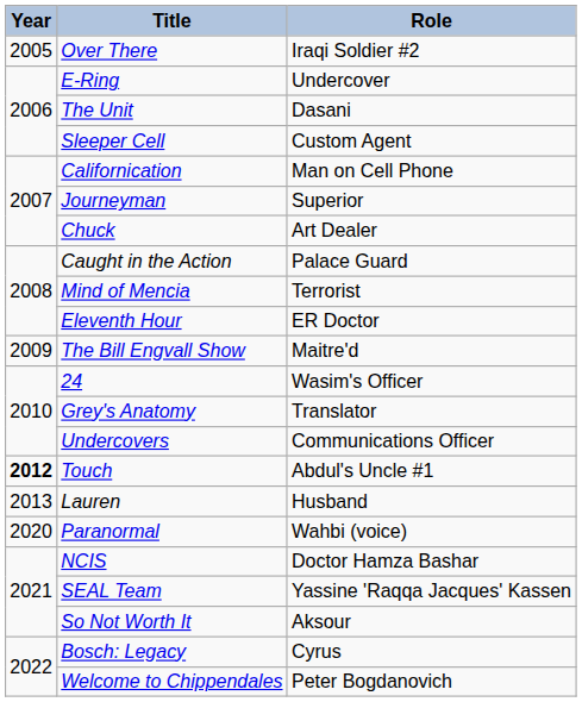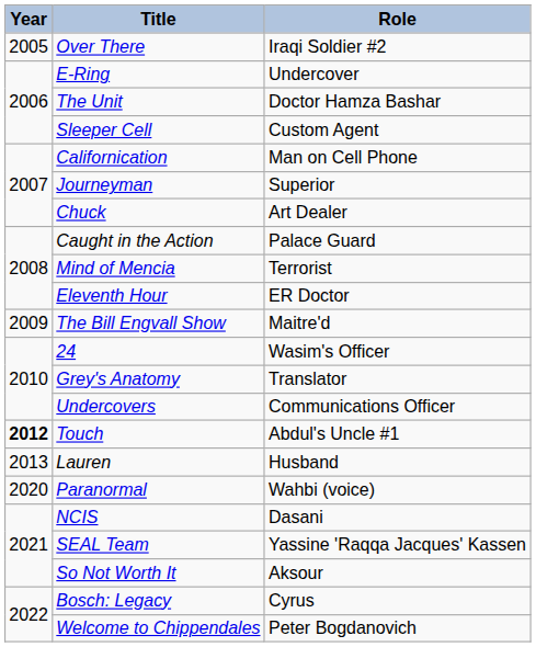 <table class="wikitable" style="font-size:90%">
 <tr style="text-align:center;">
 <th style="background:#B0C4DE;">Year</th>
 <th style="background:#B0C4DE;">Title</th>
 <th style="background:#B0C4DE;">Role</th>
 </tr>
 <tr>
 <td>2005</td>
 <td><em><a href='#'>Over There</a></em></td>
 <td>Iraqi Soldier #2</td>
 </tr>
 <tr>
 <td rowspan="3">2006</td>
 <td><em><a href='#'>E-Ring</a></em></td>
 <td>Undercover</td>
 </tr>
 <tr>
 <td><em><a href='#'>The Unit</a></em></td>
-<td>Dasani</td>
+<td>Doctor Hamza Bashar</td>
 </tr>
 <tr>
 <td><em><a href='#'>Sleeper Cell</a></em></td>
 <td>Custom Agent</td>
 </tr>
 <tr>
 <td rowspan="3">2007</td>
 <td><em><a href='#'>Californication</a></em></td>
 <td>Man on Cell Phone</td>
 </tr>
 <tr>
 <td><em><a href='#'>Journeyman</a></em></td>
 <td>Superior</td>
 </tr>
 <tr>
 <td><em><a href='#'>Chuck</a></em></td>
 <td>Art Dealer</td>
 </tr>
 <tr>
 <td rowspan="3">2008</td>
 <td><em>Caught in the Action</em></td>
 <td>Palace Guard</td>
 </tr>
 <tr>
 <td><em><a href='#'>Mind of Mencia</a></em></td>
 <td>Terrorist</td>
 </tr>
 <tr>
 <td><em><a href='#'>Eleventh Hour</a></em></td>
 <td>ER Doctor</td>
 </tr>
 <tr>
 <td>2009</td>
 <td><em><a href='#'>The Bill Engvall Show</a></em></td>
 <td>Maitre'd</td>
 </tr>
 <tr>
 <td rowspan="3">2010</td>
 <td><em><a href='#'>24</a></em></td>
 <td>Wasim's Officer</td>
 </tr>
 <tr>
 <td><em><a href='#'>Grey's Anatomy</a></em></td>
 <td>Translator</td>
 </tr>
 <tr>
 <td><em><a href='#'>Undercovers</a></em></td>
 <td>Communications Officer</td>
 </tr>
 <tr>
 <td><strong>2012</strong></td>
 <td><em><a href='#'>Touch</a></em></td>
 <td>Abdul's Uncle #1</td>
 </tr>
 <tr>
 <td>2013</td>
 <td><em>Lauren</em></td>
 <td>Husband</td>
 </tr>
 <tr>
 <td>2020</td>
 <td><em><a href='#'>Paranormal</a></em></td>
 <td>Wahbi (voice)</td>
 </tr>
 <tr>
 <td rowspan="3">2021</td>
 <td><em><a href='#'>NCIS</a></em></td>
-<td>Doctor Hamza Bashar</td>
+<td>Dasani</td>
 </tr>
 <tr>
 <td><em><a href='#'>SEAL Team</a></em></td>
 <td>Yassine 'Raqqa Jacques' Kassen</td>
 </tr>
 <tr>
 <td><em><a href='#'>So Not Worth It</a></em></td>
 <td>Aksour</td>
 </tr>
 <tr>
 <td rowspan="2">2022</td>
 <td><em><a href='#'>Bosch: Legacy</a></em></td>
 <td>Cyrus</td>
 </tr>
 <tr>
 <td><em><a href='#'>Welcome to Chippendales</a></em></td>
 <td>Peter Bogdanovich</td>
 </tr>
 </table>
